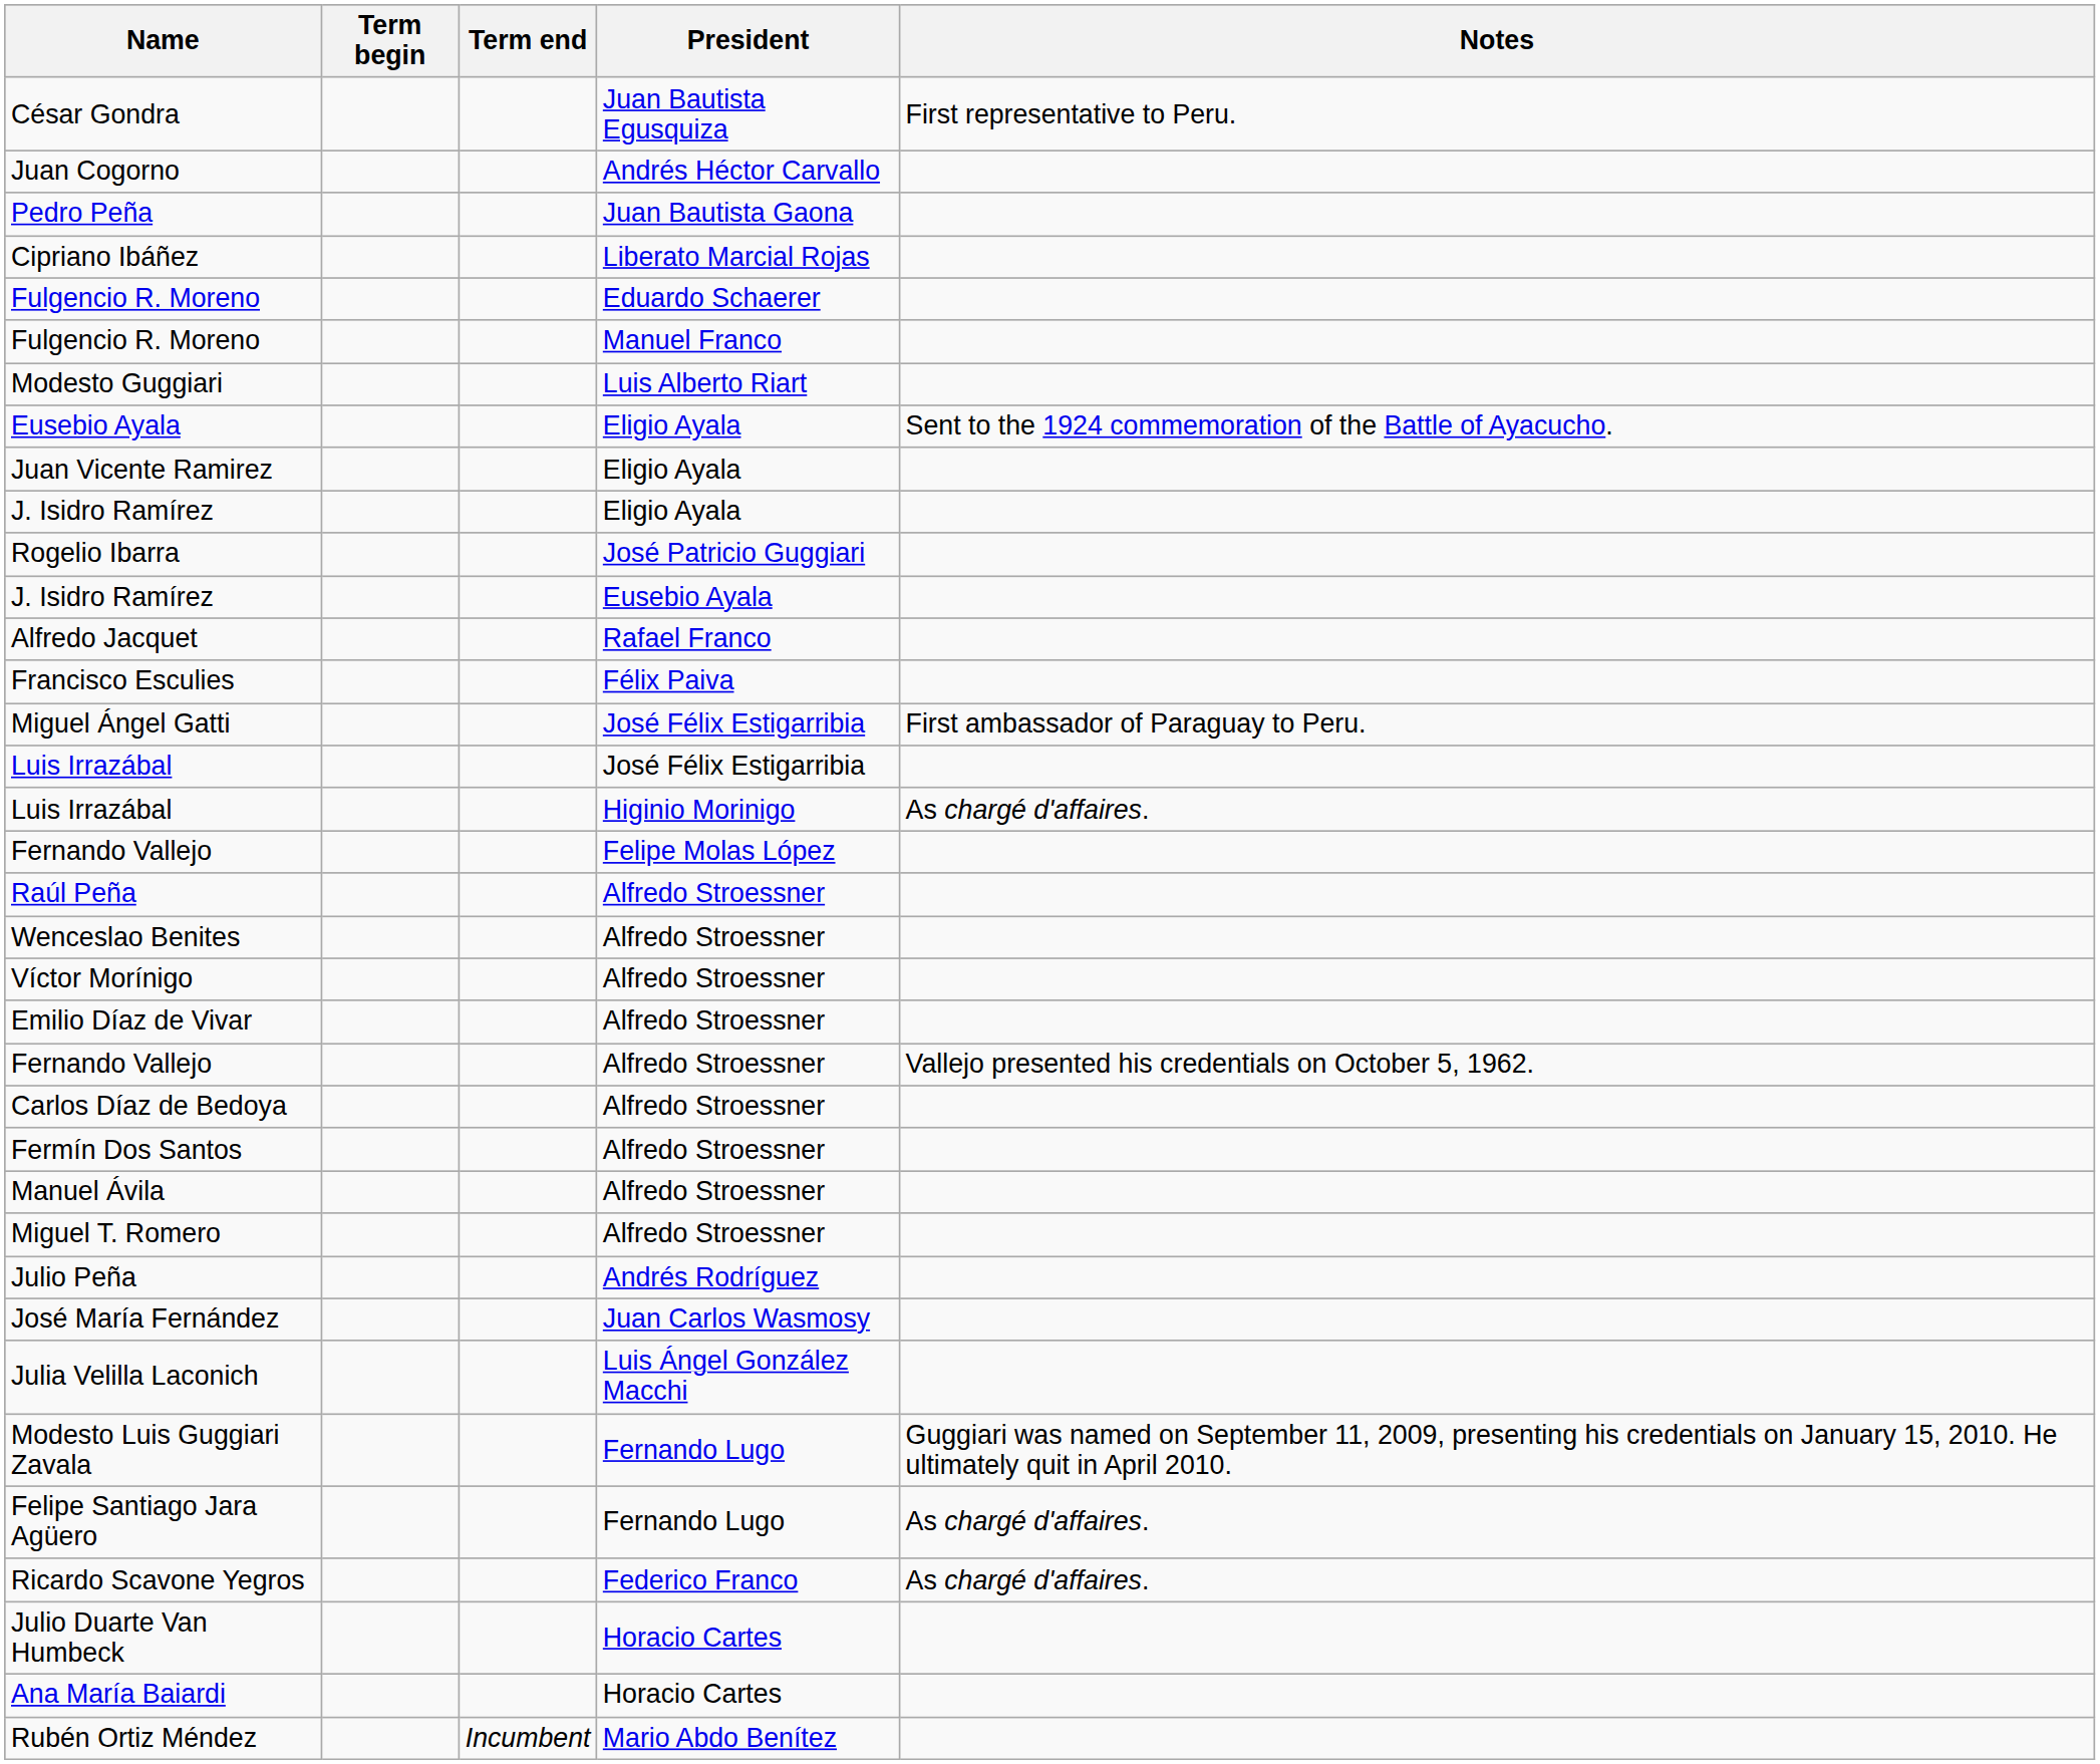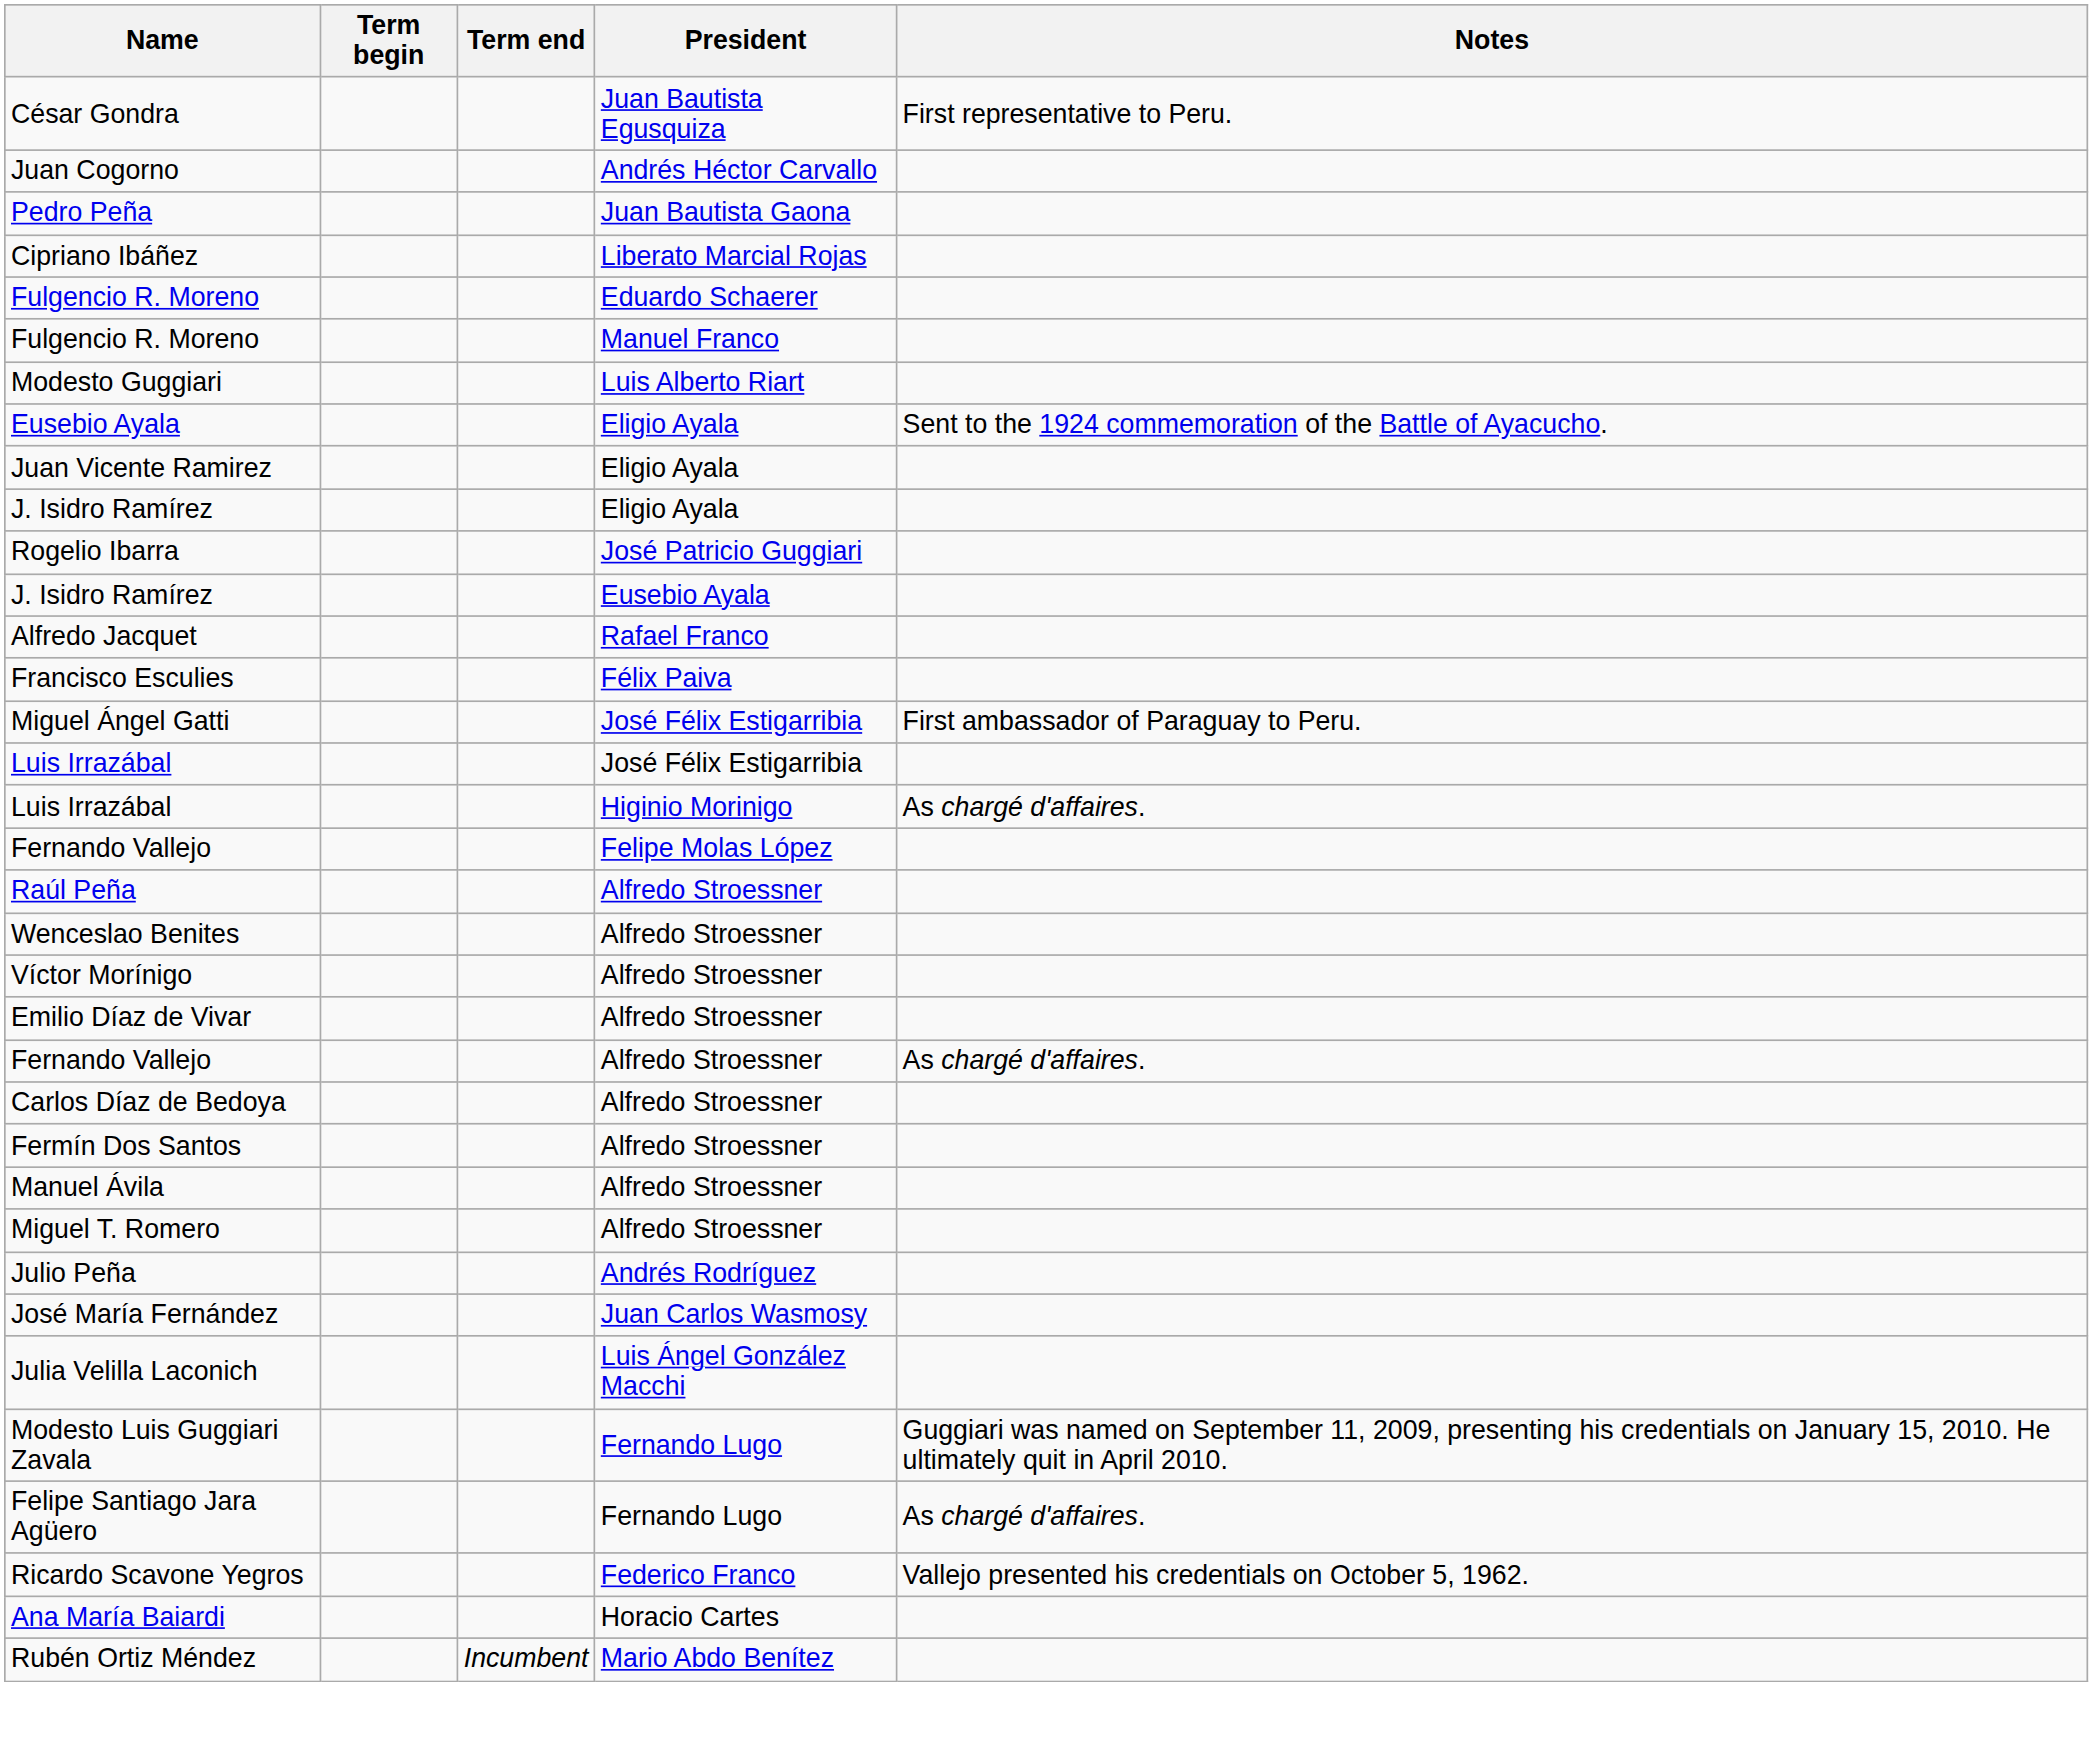 <table class="wikitable sortable"  text-align:center;">
 <tr>
 <th>Name</th>
 <th>Term begin</th>
 <th>Term end</th>
 <th>President</th>
 <th class="unsortable">Notes</th>
 </tr>
 <tr>
 <td>César Gondra</td>
 <td></td>
 <td></td>
 <td><a href='#'>Juan Bautista Egusquiza</a></td>
 <td>First representative to Peru.</td>
 </tr>
 <tr>
 <td>Juan Cogorno</td>
 <td></td>
 <td></td>
 <td><a href='#'>Andrés Héctor Carvallo</a></td>
 <td></td>
 </tr>
 <tr>
 <td><a href='#'>Pedro Peña</a></td>
 <td></td>
 <td></td>
 <td><a href='#'>Juan Bautista Gaona</a></td>
 <td></td>
 </tr>
 <tr>
 <td>Cipriano Ibáñez</td>
 <td></td>
 <td></td>
 <td><a href='#'>Liberato Marcial Rojas</a></td>
 <td></td>
 </tr>
 <tr>
 <td><a href='#'>Fulgencio R. Moreno</a></td>
 <td></td>
 <td></td>
 <td><a href='#'>Eduardo Schaerer</a></td>
 <td></td>
 </tr>
 <tr>
 <td>Fulgencio R. Moreno</td>
 <td></td>
 <td></td>
 <td><a href='#'>Manuel Franco</a></td>
 <td></td>
 </tr>
 <tr>
 <td>Modesto Guggiari</td>
 <td></td>
 <td></td>
 <td><a href='#'>Luis Alberto Riart</a></td>
 <td></td>
 </tr>
 <tr>
 <td><a href='#'>Eusebio Ayala</a></td>
 <td></td>
 <td></td>
 <td><a href='#'>Eligio Ayala</a></td>
 <td>Sent to the <a href='#'>1924 commemoration</a> of the <a href='#'>Battle of Ayacucho</a>.</td>
 </tr>
 <tr>
 <td>Juan Vicente Ramirez</td>
 <td></td>
 <td></td>
 <td>Eligio Ayala</td>
 <td></td>
 </tr>
 <tr>
 <td>J. Isidro Ramírez</td>
 <td></td>
 <td></td>
 <td>Eligio Ayala</td>
 <td></td>
 </tr>
 <tr>
 <td>Rogelio Ibarra</td>
 <td></td>
 <td></td>
 <td><a href='#'>José Patricio Guggiari</a></td>
 <td></td>
 </tr>
 <tr>
 <td>J. Isidro Ramírez</td>
 <td></td>
 <td></td>
 <td><a href='#'>Eusebio Ayala</a></td>
 <td></td>
 </tr>
 <tr>
 <td>Alfredo Jacquet</td>
 <td></td>
 <td></td>
 <td><a href='#'>Rafael Franco</a></td>
 <td></td>
 </tr>
 <tr>
 <td>Francisco Esculies</td>
 <td></td>
 <td></td>
 <td><a href='#'>Félix Paiva</a></td>
 <td></td>
 </tr>
 <tr>
 <td>Miguel Ángel Gatti</td>
 <td></td>
 <td></td>
 <td><a href='#'>José Félix Estigarribia</a></td>
 <td>First ambassador of Paraguay to Peru.</td>
 </tr>
 <tr>
 <td><a href='#'>Luis Irrazábal</a></td>
 <td></td>
 <td></td>
 <td>José Félix Estigarribia</td>
 <td></td>
 </tr>
 <tr>
 <td>Luis Irrazábal</td>
 <td></td>
 <td></td>
 <td><a href='#'>Higinio Morinigo</a></td>
 <td>As <em>chargé d'affaires</em>.</td>
 </tr>
 <tr>
 <td>Fernando Vallejo</td>
 <td></td>
 <td></td>
 <td><a href='#'>Felipe Molas López</a></td>
 <td></td>
 </tr>
 <tr>
 <td><a href='#'>Raúl Peña</a></td>
 <td></td>
 <td></td>
 <td><a href='#'>Alfredo Stroessner</a></td>
 <td></td>
 </tr>
 <tr>
 <td>Wenceslao Benites</td>
 <td></td>
 <td></td>
 <td>Alfredo Stroessner</td>
 <td></td>
 </tr>
 <tr>
 <td>Víctor Morínigo</td>
 <td></td>
 <td></td>
 <td>Alfredo Stroessner</td>
 <td></td>
 </tr>
 <tr>
 <td>Emilio Díaz de Vivar</td>
 <td></td>
 <td></td>
 <td>Alfredo Stroessner</td>
 <td></td>
 </tr>
 <tr>
 <td>Fernando Vallejo</td>
 <td></td>
 <td></td>
 <td>Alfredo Stroessner</td>
-<td>Vallejo presented his credentials on October 5, 1962.</td>
+<td>As <em>chargé d'affaires</em>.</td>
 </tr>
 <tr>
 <td>Carlos Díaz de Bedoya</td>
 <td></td>
 <td></td>
 <td>Alfredo Stroessner</td>
 <td></td>
 </tr>
 <tr>
 <td>Fermín Dos Santos</td>
 <td></td>
 <td></td>
 <td>Alfredo Stroessner</td>
 <td></td>
 </tr>
 <tr>
 <td>Manuel Ávila</td>
 <td></td>
 <td></td>
 <td>Alfredo Stroessner</td>
 <td></td>
 </tr>
 <tr>
 <td>Miguel T. Romero</td>
 <td></td>
 <td></td>
 <td>Alfredo Stroessner</td>
 <td></td>
 </tr>
 <tr>
 <td>Julio Peña</td>
 <td></td>
 <td></td>
 <td><a href='#'>Andrés Rodríguez</a></td>
 <td></td>
 </tr>
 <tr>
 <td>José María Fernández</td>
 <td></td>
 <td></td>
 <td><a href='#'>Juan Carlos Wasmosy</a></td>
 <td></td>
 </tr>
 <tr>
 <td>Julia Velilla Laconich</td>
 <td></td>
 <td></td>
 <td><a href='#'>Luis Ángel González Macchi</a></td>
 <td></td>
 </tr>
 <tr>
 <td>Modesto Luis Guggiari Zavala</td>
 <td></td>
 <td></td>
 <td><a href='#'>Fernando Lugo</a></td>
 <td>Guggiari was named on September 11, 2009, presenting his credentials on January 15, 2010. He ultimately quit in April 2010.</td>
 </tr>
 <tr>
 <td>Felipe Santiago Jara Agüero</td>
 <td></td>
 <td></td>
 <td>Fernando Lugo</td>
 <td>As <em>chargé d'affaires</em>.</td>
 </tr>
 <tr>
 <td>Ricardo Scavone Yegros</td>
 <td></td>
 <td></td>
 <td><a href='#'>Federico Franco</a></td>
-<td>As <em>chargé d'affaires</em>.</td>
-</tr>
-<tr>
-<td>Julio Duarte Van Humbeck</td>
-<td></td>
-<td></td>
-<td><a href='#'>Horacio Cartes</a></td>
-<td></td>
+<td>Vallejo presented his credentials on October 5, 1962.</td>
 </tr>
 <tr>
 <td><a href='#'>Ana María Baiardi</a></td>
 <td></td>
 <td></td>
 <td>Horacio Cartes</td>
 <td></td>
 </tr>
 <tr>
 <td>Rubén Ortiz Méndez</td>
 <td></td>
 <td><em>Incumbent</em></td>
 <td><a href='#'>Mario Abdo Benítez</a></td>
 <td></td>
 </tr>
 </table>
